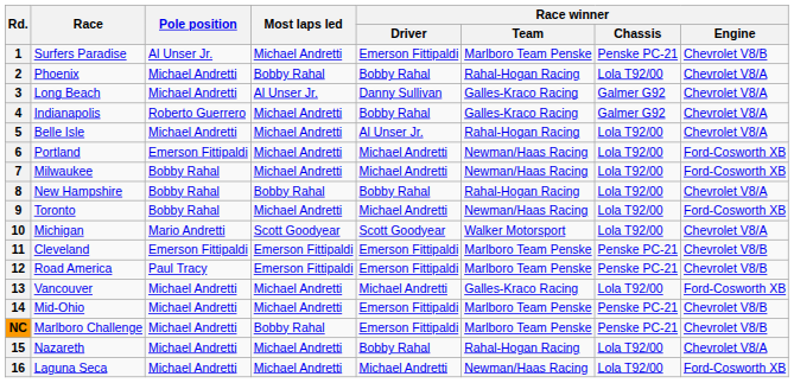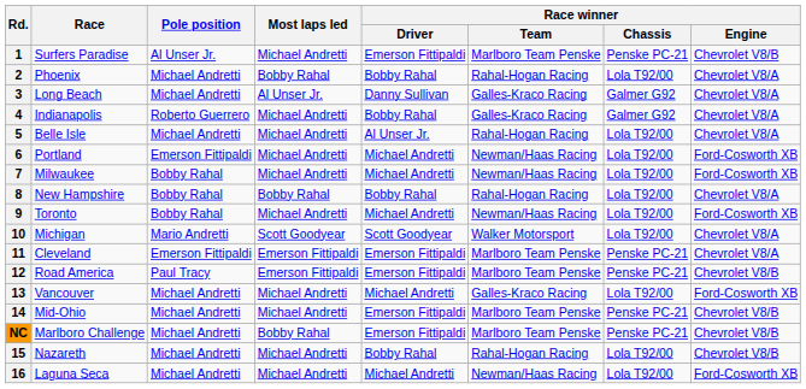 <table class="wikitable" style="font-size: 85%; white-space: nowrap;">
 <tr>
 <th rowspan="2">Rd.</th>
 <th rowspan="2">Race</th>
 <th rowspan="2"><a href='#'>Pole position</a></th>
 <th rowspan="2">Most laps led</th>
 <th colspan="4">Race winner</th>
 </tr>
 <tr>
 <th>Driver</th>
 <th>Team</th>
 <th>Chassis</th>
 <th>Engine</th>
 </tr>
 <tr>
 <th>1</th>
 <td><a href='#'>Surfers Paradise</a></td>
 <td> <a href='#'>Al Unser Jr.</a></td>
 <td> <a href='#'>Michael Andretti</a></td>
 <td> <a href='#'>Emerson Fittipaldi</a></td>
 <td><a href='#'>Marlboro Team Penske</a></td>
 <td><a href='#'>Penske PC-21</a></td>
 <td><a href='#'>Chevrolet V8/B</a></td>
 </tr>
 <tr>
 <th>2</th>
 <td><a href='#'>Phoenix</a></td>
 <td> <a href='#'>Michael Andretti</a></td>
 <td> <a href='#'>Bobby Rahal</a></td>
 <td> <a href='#'>Bobby Rahal</a></td>
 <td><a href='#'>Rahal-Hogan Racing</a></td>
 <td><a href='#'>Lola T92/00</a></td>
 <td><a href='#'>Chevrolet V8/A</a></td>
 </tr>
 <tr>
 <th>3</th>
 <td><a href='#'>Long Beach</a></td>
 <td> <a href='#'>Michael Andretti</a></td>
 <td> <a href='#'>Al Unser Jr.</a></td>
 <td> <a href='#'>Danny Sullivan</a></td>
 <td><a href='#'>Galles-Kraco Racing</a></td>
 <td><a href='#'>Galmer G92</a></td>
 <td><a href='#'>Chevrolet V8/A</a></td>
 </tr>
 <tr>
 <th>4</th>
 <td><a href='#'>Indianapolis</a></td>
 <td> <a href='#'>Roberto Guerrero</a></td>
 <td> <a href='#'>Michael Andretti</a></td>
 <td> <a href='#'>Bobby Rahal</a></td>
 <td><a href='#'>Galles-Kraco Racing</a></td>
 <td><a href='#'>Galmer G92</a></td>
 <td><a href='#'>Chevrolet V8/A</a></td>
 </tr>
 <tr>
 <th>5</th>
 <td><a href='#'>Belle Isle</a></td>
 <td> <a href='#'>Michael Andretti</a></td>
 <td> <a href='#'>Michael Andretti</a></td>
 <td> <a href='#'>Al Unser Jr.</a></td>
 <td><a href='#'>Rahal-Hogan Racing</a></td>
 <td><a href='#'>Lola T92/00</a></td>
 <td><a href='#'>Chevrolet V8/A</a></td>
 </tr>
 <tr>
 <th>6</th>
 <td><a href='#'>Portland</a></td>
 <td> <a href='#'>Emerson Fittipaldi</a></td>
 <td> <a href='#'>Michael Andretti</a></td>
 <td> <a href='#'>Michael Andretti</a></td>
 <td><a href='#'>Newman/Haas Racing</a></td>
 <td><a href='#'>Lola T92/00</a></td>
 <td><a href='#'>Ford-Cosworth XB</a></td>
 </tr>
 <tr>
 <th>7</th>
 <td><a href='#'>Milwaukee</a></td>
 <td> <a href='#'>Bobby Rahal</a></td>
 <td> <a href='#'>Michael Andretti</a></td>
 <td> <a href='#'>Michael Andretti</a></td>
 <td><a href='#'>Newman/Haas Racing</a></td>
 <td><a href='#'>Lola T92/00</a></td>
 <td><a href='#'>Ford-Cosworth XB</a></td>
 </tr>
 <tr>
 <th>8</th>
 <td><a href='#'>New Hampshire</a></td>
 <td> <a href='#'>Bobby Rahal</a></td>
 <td> <a href='#'>Bobby Rahal</a></td>
 <td> <a href='#'>Bobby Rahal</a></td>
 <td><a href='#'>Rahal-Hogan Racing</a></td>
 <td><a href='#'>Lola T92/00</a></td>
 <td><a href='#'>Chevrolet V8/A</a></td>
 </tr>
 <tr>
 <th>9</th>
 <td><a href='#'>Toronto</a></td>
 <td> <a href='#'>Bobby Rahal</a></td>
 <td> <a href='#'>Michael Andretti</a></td>
 <td> <a href='#'>Michael Andretti</a></td>
 <td><a href='#'>Newman/Haas Racing</a></td>
 <td><a href='#'>Lola T92/00</a></td>
 <td><a href='#'>Ford-Cosworth XB</a></td>
 </tr>
 <tr>
 <th>10</th>
 <td><a href='#'>Michigan</a></td>
 <td> <a href='#'>Mario Andretti</a></td>
 <td> <a href='#'>Scott Goodyear</a></td>
 <td> <a href='#'>Scott Goodyear</a></td>
 <td><a href='#'>Walker Motorsport</a></td>
 <td><a href='#'>Lola T92/00</a></td>
 <td><a href='#'>Chevrolet V8/A</a></td>
 </tr>
 <tr>
 <th>11</th>
 <td><a href='#'>Cleveland</a></td>
 <td> <a href='#'>Emerson Fittipaldi</a></td>
 <td> <a href='#'>Emerson Fittipaldi</a></td>
 <td> <a href='#'>Emerson Fittipaldi</a></td>
 <td><a href='#'>Marlboro Team Penske</a></td>
 <td><a href='#'>Penske PC-21</a></td>
-<td><a href='#'>Chevrolet V8/B</a></td>
+<td><a href='#'>Chevrolet V8/A</a></td>
 </tr>
 <tr>
 <th>12</th>
 <td><a href='#'>Road America</a></td>
 <td> <a href='#'>Paul Tracy</a></td>
 <td> <a href='#'>Emerson Fittipaldi</a></td>
 <td> <a href='#'>Emerson Fittipaldi</a></td>
 <td><a href='#'>Marlboro Team Penske</a></td>
 <td><a href='#'>Penske PC-21</a></td>
 <td><a href='#'>Chevrolet V8/B</a></td>
 </tr>
 <tr>
 <th>13</th>
 <td><a href='#'>Vancouver</a></td>
 <td> <a href='#'>Michael Andretti</a></td>
 <td> <a href='#'>Michael Andretti</a></td>
 <td> <a href='#'>Michael Andretti</a></td>
 <td><a href='#'>Galles-Kraco Racing</a></td>
 <td><a href='#'>Lola T92/00</a></td>
 <td><a href='#'>Ford-Cosworth XB</a></td>
 </tr>
 <tr>
 <th>14</th>
 <td><a href='#'>Mid-Ohio</a></td>
 <td> <a href='#'>Michael Andretti</a></td>
 <td> <a href='#'>Michael Andretti</a></td>
 <td> <a href='#'>Emerson Fittipaldi</a></td>
 <td><a href='#'>Marlboro Team Penske</a></td>
 <td><a href='#'>Penske PC-21</a></td>
 <td><a href='#'>Chevrolet V8/B</a></td>
 </tr>
 <tr>
 <th style="background:#fb9902; text-align:center;"><strong>NC</strong></th>
 <td><a href='#'>Marlboro Challenge</a></td>
 <td> <a href='#'>Michael Andretti</a></td>
 <td> <a href='#'>Bobby Rahal</a></td>
 <td> <a href='#'>Emerson Fittipaldi</a></td>
 <td><a href='#'>Marlboro Team Penske</a></td>
 <td><a href='#'>Penske PC-21</a></td>
 <td><a href='#'>Chevrolet V8/B</a></td>
 </tr>
 <tr>
 <th>15</th>
 <td><a href='#'>Nazareth</a></td>
 <td> <a href='#'>Michael Andretti</a></td>
 <td> <a href='#'>Michael Andretti</a></td>
 <td> <a href='#'>Bobby Rahal</a></td>
 <td><a href='#'>Rahal-Hogan Racing</a></td>
 <td><a href='#'>Lola T92/00</a></td>
-<td><a href='#'>Chevrolet V8/A</a></td>
+<td><a href='#'>Chevrolet V8/B</a></td>
 </tr>
 <tr>
 <th>16</th>
 <td><a href='#'>Laguna Seca</a></td>
 <td> <a href='#'>Michael Andretti</a></td>
 <td> <a href='#'>Michael Andretti</a></td>
 <td> <a href='#'>Michael Andretti</a></td>
 <td><a href='#'>Newman/Haas Racing</a></td>
 <td><a href='#'>Lola T92/00</a></td>
 <td><a href='#'>Ford-Cosworth XB</a></td>
 </tr>
 </table>
